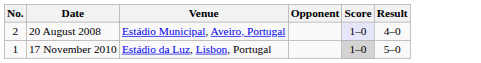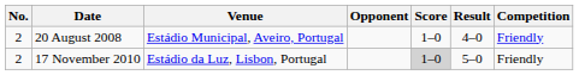 <table class="wikitable sortable">
 <tr>
 <th scope="col">No.</th>
 <th scope="col">Date</th>
 <th scope="col">Venue</th>
 <th scope="col">Opponent</th>
 <th scope="col">Score</th>
 <th scope="col">Result</th>
+<th scope="col">Competition</th>
 </tr>
 <tr>
 <td style="text-align:center">2</td>
 <td>20 August 2008</td>
 <td><a href='#'>Estádio Municipal</a>, <a href='#'>Aveiro, Portugal</a></td>
 <td></td>
-<td style="background: lavender; text-align:center">1–0</td>
+<td style="text-align:center">1–0</td>
 <td style="text-align:center">4–0</td>
+<td><a href='#'>Friendly</a></td>
 </tr>
 <tr>
-<td style="text-align:center">1</td>
+<td style="text-align:center">2</td>
 <td>17 November 2010</td>
 <td><a href='#'>Estádio da Luz</a>, <a href='#'>Lisbon</a>, Portugal</td>
 <td></td>
 <td style="background: lightgrey; text-align:center">1–0</td>
 <td style="text-align:center">5–0</td>
+<td>Friendly</td>
 </tr>
 </table>
